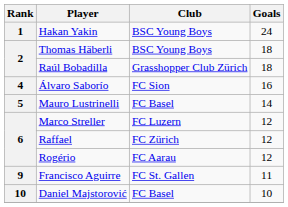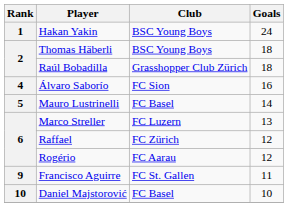 <table class="wikitable" style="text-align:center">
 <tr>
 <th>Rank</th>
 <th>Player</th>
 <th>Club</th>
 <th>Goals</th>
 </tr>
 <tr>
 <th>1</th>
 <td align="left"> <a href='#'>Hakan Yakin</a></td>
 <td align="left"><a href='#'>BSC Young Boys</a></td>
 <td>24</td>
 </tr>
 <tr>
 <th rowspan="2">2</th>
 <td align="left"> <a href='#'>Thomas Häberli</a></td>
 <td align="left"><a href='#'>BSC Young Boys</a></td>
 <td>18</td>
 </tr>
 <tr>
 <td align="left"> <a href='#'>Raúl Bobadilla</a></td>
 <td align="left"><a href='#'>Grasshopper Club Zürich</a></td>
 <td>18</td>
 </tr>
 <tr>
 <th>4</th>
 <td align="left"> <a href='#'>Álvaro Saborío</a></td>
 <td align="left"><a href='#'>FC Sion</a></td>
 <td>16</td>
 </tr>
 <tr>
 <th>5</th>
 <td align="left"> <a href='#'>Mauro Lustrinelli</a></td>
 <td align="left"><a href='#'>FC Basel</a></td>
 <td>14</td>
 </tr>
 <tr>
 <th rowspan="3">6</th>
 <td align="left"> <a href='#'>Marco Streller</a></td>
 <td align="left"><a href='#'>FC Luzern</a></td>
-<td>12</td>
+<td>13</td>
 </tr>
 <tr>
 <td align="left"> <a href='#'>Raffael</a></td>
 <td align="left"><a href='#'>FC Zürich</a></td>
 <td>12</td>
 </tr>
 <tr>
 <td align="left"> <a href='#'>Rogério</a></td>
 <td align="left"><a href='#'>FC Aarau</a></td>
 <td>12</td>
 </tr>
 <tr>
 <th>9</th>
 <td align="left"> <a href='#'>Francisco Aguirre</a></td>
 <td align="left"><a href='#'>FC St. Gallen</a></td>
 <td>11</td>
 </tr>
 <tr>
 <th>10</th>
 <td align="left"> <a href='#'>Daniel Majstorović</a></td>
 <td align="left"><a href='#'>FC Basel</a></td>
 <td>10</td>
 </tr>
 <tr>
 </tr>
 </table>
